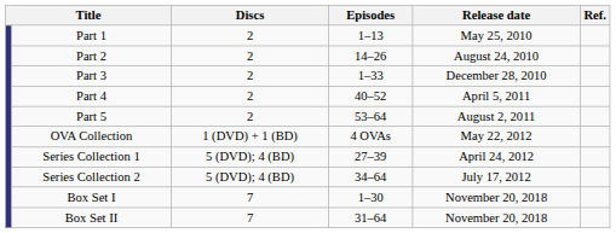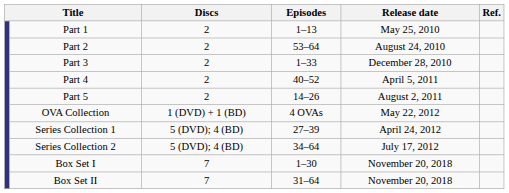 <table class="wikitable" style="text-align: center; width: 60%;">
 <tr>
 <th colspan="2">Title</th>
 <th>Discs</th>
 <th>Episodes</th>
 <th>Release date</th>
 <th style="width:5%;">Ref.</th>
 </tr>
 <tr>
 <td rowspan="10" width="1%" style="background: #303080;"></td>
 <td>Part 1</td>
 <td>2</td>
 <td>1–13</td>
 <td>May 25, 2010</td>
 <td></td>
 </tr>
 <tr>
 <td>Part 2</td>
 <td>2</td>
-<td>14–26</td>
+<td>53–64</td>
 <td>August 24, 2010</td>
 <td></td>
 </tr>
 <tr>
 <td>Part 3</td>
 <td>2</td>
 <td>1–33</td>
 <td>December 28, 2010</td>
 <td></td>
 </tr>
 <tr>
 <td>Part 4</td>
 <td>2</td>
 <td>40–52</td>
 <td>April 5, 2011</td>
 <td></td>
 </tr>
 <tr>
 <td>Part 5</td>
 <td>2</td>
-<td>53–64</td>
+<td>14–26</td>
 <td>August 2, 2011</td>
 <td></td>
 </tr>
 <tr>
 <td>OVA Collection</td>
 <td>1 (DVD) + 1 (BD)</td>
 <td>4 OVAs</td>
 <td>May 22, 2012</td>
 <td></td>
 </tr>
 <tr>
 <td>Series Collection 1</td>
 <td>5 (DVD); 4 (BD)</td>
 <td>27–39</td>
 <td>April 24, 2012</td>
 <td></td>
 </tr>
 <tr>
 <td>Series Collection 2</td>
 <td>5 (DVD); 4 (BD)</td>
 <td>34–64</td>
 <td>July 17, 2012</td>
 <td></td>
 </tr>
 <tr>
 <td>Box Set I</td>
 <td>7</td>
 <td>1–30</td>
 <td>November 20, 2018</td>
 <td></td>
 </tr>
 <tr>
 <td>Box Set II</td>
 <td>7</td>
 <td>31–64</td>
 <td>November 20, 2018</td>
 <td></td>
 </tr>
 </table>
